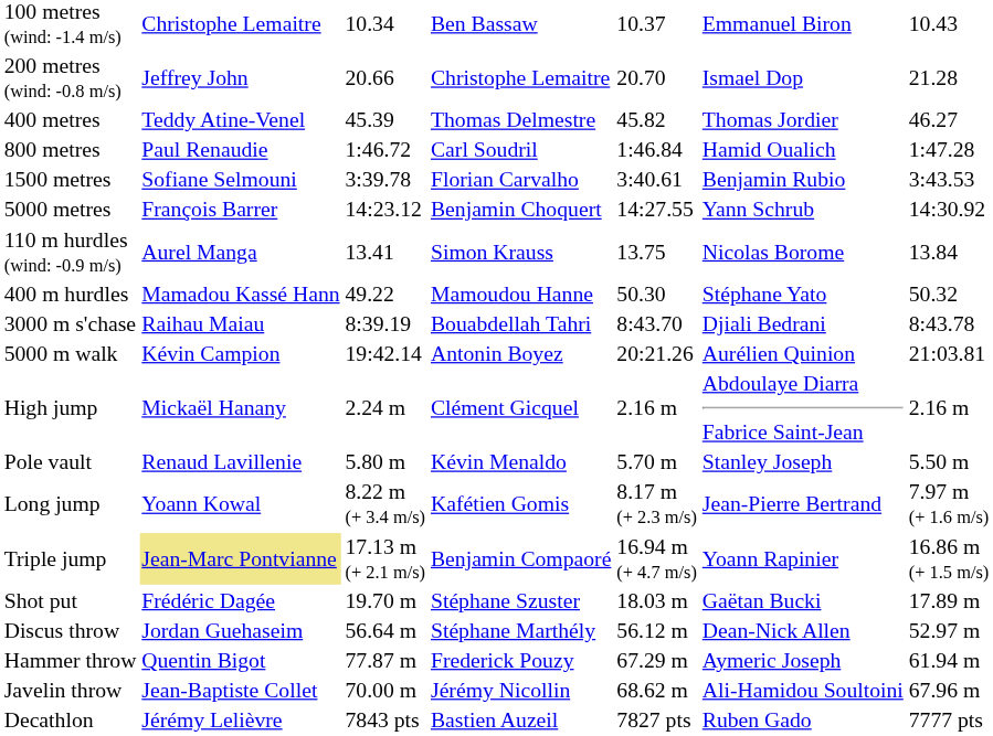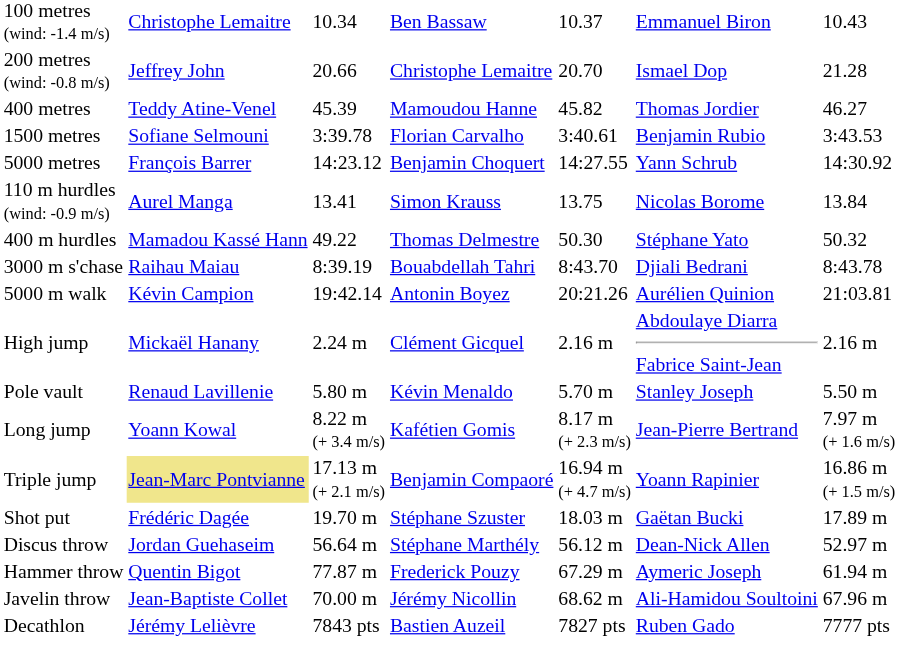 <table>
 <tr>
 <td>100 metres<br><small>(wind: -1.4 m/s)</small></td>
 <td><a href='#'>Christophe Lemaitre</a></td>
 <td>10.34</td>
 <td><a href='#'>Ben Bassaw</a></td>
 <td>10.37</td>
 <td><a href='#'>Emmanuel Biron</a></td>
 <td>10.43</td>
 </tr>
 <tr>
 <td>200 metres<br><small>(wind: -0.8 m/s)</small></td>
 <td><a href='#'>Jeffrey John</a></td>
 <td>20.66</td>
 <td><a href='#'>Christophe Lemaitre</a></td>
 <td>20.70</td>
 <td><a href='#'>Ismael Dop</a></td>
 <td>21.28</td>
 </tr>
 <tr>
 <td>400 metres</td>
 <td><a href='#'>Teddy Atine-Venel</a></td>
 <td>45.39</td>
-<td><a href='#'>Thomas Delmestre</a></td>
+<td><a href='#'>Mamoudou Hanne</a></td>
 <td>45.82</td>
 <td><a href='#'>Thomas Jordier</a></td>
 <td>46.27</td>
-</tr>
-<tr>
-<td>800 metres</td>
-<td><a href='#'>Paul Renaudie</a></td>
-<td>1:46.72</td>
-<td><a href='#'>Carl Soudril</a></td>
-<td>1:46.84</td>
-<td><a href='#'>Hamid Oualich</a></td>
-<td>1:47.28</td>
 </tr>
 <tr>
 <td>1500 metres</td>
 <td><a href='#'>Sofiane Selmouni</a></td>
 <td>3:39.78</td>
 <td><a href='#'>Florian Carvalho</a></td>
 <td>3:40.61</td>
 <td><a href='#'>Benjamin Rubio</a></td>
 <td>3:43.53</td>
 </tr>
 <tr>
 <td>5000 metres</td>
 <td><a href='#'>François Barrer</a></td>
 <td>14:23.12</td>
 <td><a href='#'>Benjamin Choquert</a></td>
 <td>14:27.55</td>
 <td><a href='#'>Yann Schrub</a></td>
 <td>14:30.92</td>
 </tr>
 <tr>
 <td>110 m hurdles<br><small>(wind: -0.9 m/s)</small></td>
 <td><a href='#'>Aurel Manga</a></td>
 <td>13.41</td>
 <td><a href='#'>Simon Krauss</a></td>
 <td>13.75</td>
 <td><a href='#'>Nicolas Borome</a></td>
 <td>13.84</td>
 </tr>
 <tr>
 <td>400 m hurdles</td>
 <td><a href='#'>Mamadou Kassé Hann</a></td>
 <td>49.22</td>
-<td><a href='#'>Mamoudou Hanne</a></td>
+<td><a href='#'>Thomas Delmestre</a></td>
 <td>50.30</td>
 <td><a href='#'>Stéphane Yato</a></td>
 <td>50.32</td>
 </tr>
 <tr>
 <td>3000 m s'chase</td>
 <td><a href='#'>Raihau Maiau</a></td>
 <td>8:39.19</td>
 <td><a href='#'>Bouabdellah Tahri</a></td>
 <td>8:43.70</td>
 <td><a href='#'>Djiali Bedrani</a></td>
 <td>8:43.78</td>
 </tr>
 <tr>
 <td>5000 m walk</td>
 <td><a href='#'>Kévin Campion</a></td>
 <td>19:42.14</td>
 <td><a href='#'>Antonin Boyez</a></td>
 <td>20:21.26</td>
 <td><a href='#'>Aurélien Quinion</a></td>
 <td>21:03.81</td>
 </tr>
 <tr>
 <td>High jump</td>
 <td><a href='#'>Mickaël Hanany</a></td>
 <td>2.24 m</td>
 <td><a href='#'>Clément Gicquel</a></td>
 <td>2.16 m</td>
 <td><a href='#'>Abdoulaye Diarra</a><hr><a href='#'>Fabrice Saint-Jean</a></td>
 <td>2.16 m</td>
 </tr>
 <tr>
 <td>Pole vault</td>
 <td><a href='#'>Renaud Lavillenie</a></td>
 <td>5.80 m</td>
 <td><a href='#'>Kévin Menaldo</a></td>
 <td>5.70 m</td>
 <td><a href='#'>Stanley Joseph</a></td>
 <td>5.50 m</td>
 </tr>
 <tr>
 <td>Long jump</td>
 <td><a href='#'>Yoann Kowal</a></td>
 <td>8.22 m<br><small>(+ 3.4 m/s)</small></td>
 <td><a href='#'>Kafétien Gomis</a></td>
 <td>8.17 m<br><small>(+ 2.3 m/s)</small></td>
 <td><a href='#'>Jean-Pierre Bertrand</a></td>
 <td>7.97 m<br><small>(+ 1.6 m/s)</small></td>
 </tr>
 <tr>
 <td>Triple jump</td>
 <td style="background: khaki;"><a href='#'>Jean-Marc Pontvianne</a></td>
 <td>17.13 m<br><small>(+ 2.1 m/s)</small></td>
 <td><a href='#'>Benjamin Compaoré</a></td>
 <td>16.94 m<br><small>(+ 4.7 m/s)</small></td>
 <td><a href='#'>Yoann Rapinier</a></td>
 <td>16.86 m<br><small>(+ 1.5 m/s)</small></td>
 </tr>
 <tr>
 <td>Shot put</td>
 <td><a href='#'>Frédéric Dagée</a></td>
 <td>19.70 m</td>
 <td><a href='#'>Stéphane Szuster</a></td>
 <td>18.03 m</td>
 <td><a href='#'>Gaëtan Bucki</a></td>
 <td>17.89 m</td>
 </tr>
 <tr>
 <td>Discus throw</td>
 <td><a href='#'>Jordan Guehaseim</a></td>
 <td>56.64 m</td>
 <td><a href='#'>Stéphane Marthély</a></td>
 <td>56.12 m</td>
 <td><a href='#'>Dean-Nick Allen</a></td>
 <td>52.97 m</td>
 </tr>
 <tr>
 <td>Hammer throw</td>
 <td><a href='#'>Quentin Bigot</a></td>
 <td>77.87 m</td>
 <td><a href='#'>Frederick Pouzy</a></td>
 <td>67.29 m</td>
 <td><a href='#'>Aymeric Joseph</a></td>
 <td>61.94 m</td>
 </tr>
 <tr>
 <td>Javelin throw</td>
 <td><a href='#'>Jean-Baptiste Collet</a></td>
 <td>70.00 m</td>
 <td><a href='#'>Jérémy Nicollin</a></td>
 <td>68.62 m</td>
 <td><a href='#'>Ali-Hamidou Soultoini</a></td>
 <td>67.96 m</td>
 </tr>
 <tr>
 <td>Decathlon</td>
 <td><a href='#'>Jérémy Lelièvre</a></td>
 <td>7843 pts</td>
 <td><a href='#'>Bastien Auzeil</a></td>
 <td>7827 pts</td>
 <td><a href='#'>Ruben Gado</a></td>
 <td>7777 pts</td>
 </tr>
 </table>
